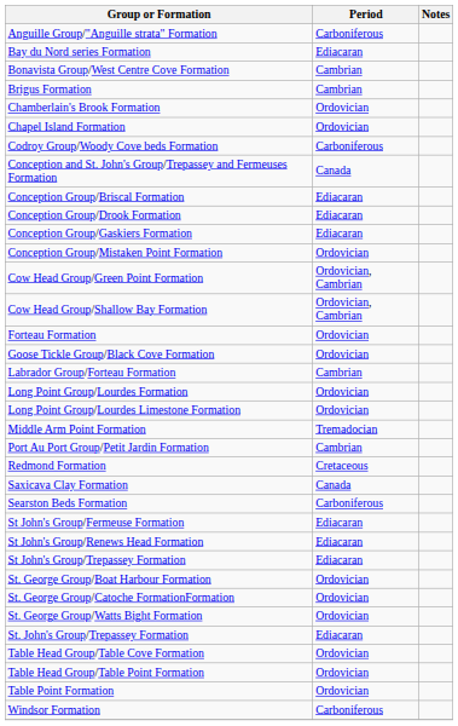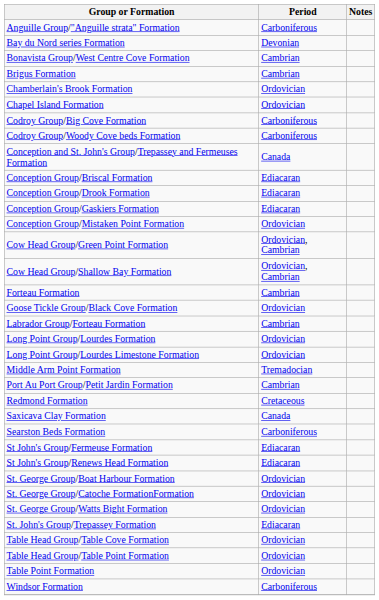 <table class="wikitable sortable">
 <tr>
 <th>Group or Formation</th>
 <th>Period</th>
 <th class="unsortable">Notes</th>
 </tr>
 <tr>
 <td><a href='#'>Anguille Group</a>/<a href='#'>"Anguille strata" Formation</a></td>
 <td><a href='#'>Carboniferous</a></td>
 <td></td>
 </tr>
 <tr>
 <td><a href='#'>Bay du Nord series Formation</a></td>
-<td><a href='#'>Ediacaran</a></td>
+<td><a href='#'>Devonian</a></td>
 <td></td>
 </tr>
 <tr>
 <td><a href='#'>Bonavista Group</a>/<a href='#'>West Centre Cove Formation</a></td>
 <td><a href='#'>Cambrian</a></td>
 <td></td>
 </tr>
 <tr>
 <td><a href='#'>Brigus Formation</a></td>
 <td><a href='#'>Cambrian</a></td>
 <td></td>
 </tr>
 <tr>
 <td><a href='#'>Chamberlain's Brook Formation</a></td>
 <td><a href='#'>Ordovician</a></td>
 <td></td>
 </tr>
 <tr>
 <td><a href='#'>Chapel Island Formation</a></td>
 <td><a href='#'>Ordovician</a></td>
+<td></td>
+</tr>
+<tr>
+<td><a href='#'>Codroy Group</a>/<a href='#'>Big Cove Formation</a></td>
+<td><a href='#'>Carboniferous</a></td>
 <td></td>
 </tr>
 <tr>
 <td><a href='#'>Codroy Group</a>/<a href='#'>Woody Cove beds Formation</a></td>
 <td><a href='#'>Carboniferous</a></td>
 <td></td>
 </tr>
 <tr>
 <td><a href='#'>Conception and St. John's Group</a>/<a href='#'>Trepassey and Fermeuses Formation</a></td>
 <td><a href='#'>Canada</a></td>
 <td></td>
 </tr>
 <tr>
 <td><a href='#'>Conception Group</a>/<a href='#'>Briscal Formation</a></td>
 <td><a href='#'>Ediacaran</a></td>
 <td></td>
 </tr>
 <tr>
 <td><a href='#'>Conception Group</a>/<a href='#'>Drook Formation</a></td>
 <td><a href='#'>Ediacaran</a></td>
 <td></td>
 </tr>
 <tr>
 <td><a href='#'>Conception Group</a>/<a href='#'>Gaskiers Formation</a></td>
 <td><a href='#'>Ediacaran</a></td>
 <td></td>
 </tr>
 <tr>
 <td><a href='#'>Conception Group</a>/<a href='#'>Mistaken Point Formation</a></td>
 <td><a href='#'>Ordovician</a></td>
 <td></td>
 </tr>
 <tr>
 <td><a href='#'>Cow Head Group</a>/<a href='#'>Green Point Formation</a></td>
 <td><a href='#'>Ordovician</a>, <a href='#'>Cambrian</a></td>
 <td></td>
 </tr>
 <tr>
 <td><a href='#'>Cow Head Group</a>/<a href='#'>Shallow Bay Formation</a></td>
 <td><a href='#'>Ordovician</a>, <a href='#'>Cambrian</a></td>
 <td></td>
 </tr>
 <tr>
 <td><a href='#'>Forteau Formation</a></td>
-<td><a href='#'>Ordovician</a></td>
+<td><a href='#'>Cambrian</a></td>
 <td></td>
 </tr>
 <tr>
 <td><a href='#'>Goose Tickle Group</a>/<a href='#'>Black Cove Formation</a></td>
 <td><a href='#'>Ordovician</a></td>
 <td></td>
 </tr>
 <tr>
 <td><a href='#'>Labrador Group</a>/<a href='#'>Forteau Formation</a></td>
 <td><a href='#'>Cambrian</a></td>
 <td></td>
 </tr>
 <tr>
 <td><a href='#'>Long Point Group</a>/<a href='#'>Lourdes Formation</a></td>
 <td><a href='#'>Ordovician</a></td>
 <td></td>
 </tr>
 <tr>
 <td><a href='#'>Long Point Group</a>/<a href='#'>Lourdes Limestone Formation</a></td>
 <td><a href='#'>Ordovician</a></td>
 <td></td>
 </tr>
 <tr>
 <td><a href='#'>Middle Arm Point Formation</a></td>
 <td><a href='#'>Tremadocian</a></td>
 <td></td>
 </tr>
 <tr>
 <td><a href='#'>Port Au Port Group</a>/<a href='#'>Petit Jardin Formation</a></td>
 <td><a href='#'>Cambrian</a></td>
 <td></td>
 </tr>
 <tr>
 <td><a href='#'>Redmond Formation</a></td>
 <td><a href='#'>Cretaceous</a></td>
 <td></td>
 </tr>
 <tr>
 <td><a href='#'>Saxicava Clay Formation</a></td>
 <td><a href='#'>Canada</a></td>
 <td></td>
 </tr>
 <tr>
 <td><a href='#'>Searston Beds Formation</a></td>
 <td><a href='#'>Carboniferous</a></td>
 <td></td>
 </tr>
 <tr>
 <td><a href='#'>St John's Group</a>/<a href='#'>Fermeuse Formation</a></td>
 <td><a href='#'>Ediacaran</a></td>
 <td></td>
 </tr>
 <tr>
 <td><a href='#'>St John's Group</a>/<a href='#'>Renews Head Formation</a></td>
 <td><a href='#'>Ediacaran</a></td>
 <td></td>
 </tr>
 <tr>
-<td><a href='#'>St John's Group</a>/<a href='#'>Trepassey Formation</a></td>
-<td><a href='#'>Ediacaran</a></td>
-<td></td>
-</tr>
-<tr>
 <td><a href='#'>St. George Group</a>/<a href='#'>Boat Harbour Formation</a></td>
 <td><a href='#'>Ordovician</a></td>
 <td></td>
 </tr>
 <tr>
 <td><a href='#'>St. George Group</a>/<a href='#'>Catoche FormationFormation</a></td>
 <td><a href='#'>Ordovician</a></td>
 <td></td>
 </tr>
 <tr>
 <td><a href='#'>St. George Group</a>/<a href='#'>Watts Bight Formation</a></td>
 <td><a href='#'>Ordovician</a></td>
 <td></td>
 </tr>
 <tr>
 <td><a href='#'>St. John's Group</a>/<a href='#'>Trepassey Formation</a></td>
 <td><a href='#'>Ediacaran</a></td>
 <td></td>
 </tr>
 <tr>
 <td><a href='#'>Table Head Group</a>/<a href='#'>Table Cove Formation</a></td>
 <td><a href='#'>Ordovician</a></td>
 <td></td>
 </tr>
 <tr>
 <td><a href='#'>Table Head Group</a>/<a href='#'>Table Point Formation</a></td>
 <td><a href='#'>Ordovician</a></td>
 <td></td>
 </tr>
 <tr>
 <td><a href='#'>Table Point Formation</a></td>
 <td><a href='#'>Ordovician</a></td>
 <td></td>
 </tr>
 <tr>
 <td><a href='#'>Windsor Formation</a></td>
 <td><a href='#'>Carboniferous</a></td>
 <td></td>
 </tr>
 <tr>
 </tr>
 </table>
